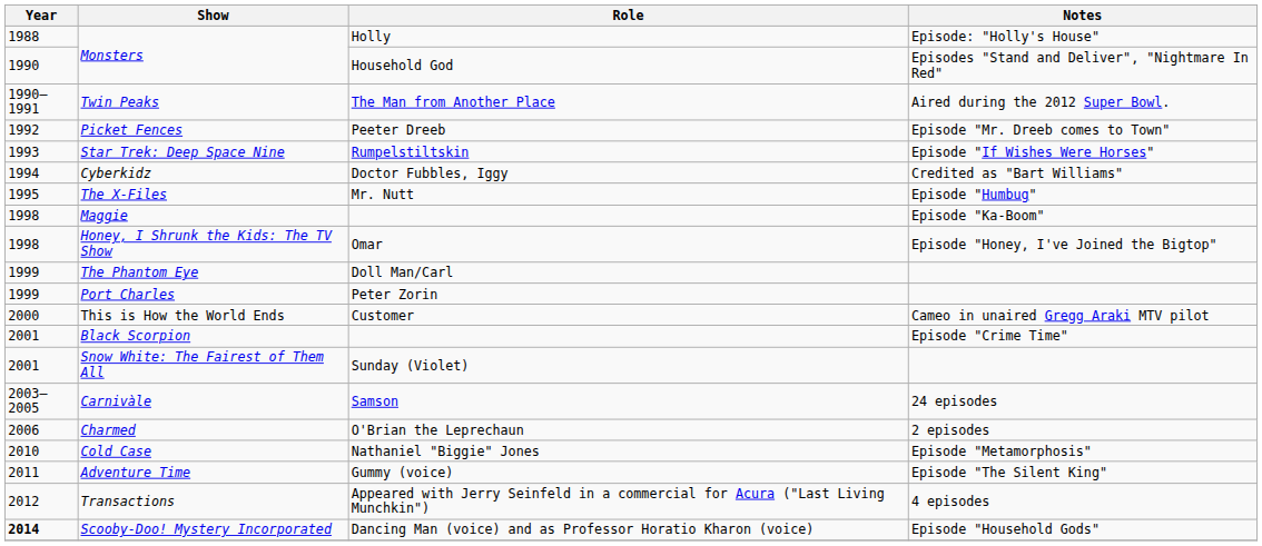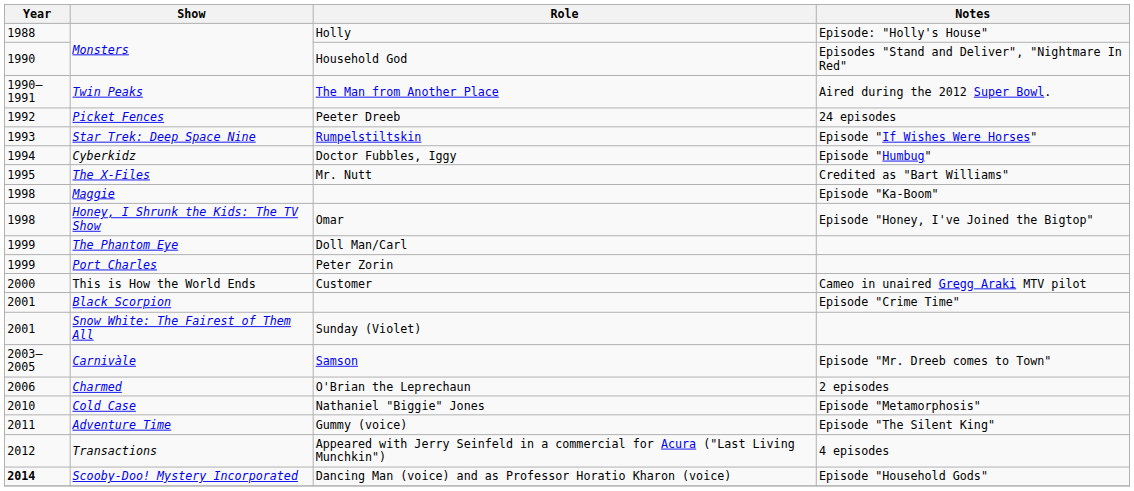 <table class="wikitable">
 <tr>
 <th>Year</th>
 <th>Show</th>
 <th>Role</th>
 <th>Notes</th>
 </tr>
 <tr>
 <td rowspan="1">1988</td>
 <td rowspan="2"><em><a href='#'>Monsters</a></em></td>
 <td>Holly</td>
 <td>Episode: "Holly's House"</td>
 </tr>
 <tr>
 <td rowspan="1">1990</td>
 <td>Household God</td>
 <td>Episodes "Stand and Deliver", "Nightmare In Red"</td>
 </tr>
 <tr>
 <td rowspan="1">1990–1991</td>
 <td><em><a href='#'>Twin Peaks</a></em></td>
 <td><a href='#'>The Man from Another Place</a></td>
 <td>Aired during the 2012 <a href='#'>Super Bowl</a>.</td>
 </tr>
 <tr>
 <td rowspan="1">1992</td>
 <td><em><a href='#'>Picket Fences</a></em></td>
 <td>Peeter Dreeb</td>
-<td>Episode "Mr. Dreeb comes to Town"</td>
+<td>24 episodes</td>
 </tr>
 <tr>
 <td rowspan="1">1993</td>
 <td><em><a href='#'>Star Trek: Deep Space Nine</a></em></td>
 <td><a href='#'>Rumpelstiltskin</a></td>
 <td>Episode "<a href='#'>If Wishes Were Horses</a>"</td>
 </tr>
 <tr>
 <td rowspan="1">1994</td>
 <td><em>Cyberkidz</em></td>
 <td>Doctor Fubbles, Iggy</td>
-<td>Credited as "Bart Williams"</td>
+<td>Episode "<a href='#'>Humbug</a>"</td>
 </tr>
 <tr>
 <td rowspan="1">1995</td>
 <td><em><a href='#'>The X-Files</a></em></td>
 <td>Mr. Nutt</td>
-<td>Episode "<a href='#'>Humbug</a>"</td>
+<td>Credited as "Bart Williams"</td>
 </tr>
 <tr>
 <td rowspan="1">1998</td>
 <td><em><a href='#'>Maggie</a></em></td>
 <td></td>
 <td>Episode "Ka-Boom"</td>
 </tr>
 <tr>
 <td rowspan="1">1998</td>
 <td><em><a href='#'>Honey, I Shrunk the Kids: The TV Show</a></em></td>
 <td>Omar</td>
 <td>Episode "Honey, I've Joined the Bigtop"</td>
 </tr>
 <tr>
 <td rowspan="1">1999</td>
 <td><em><a href='#'>The Phantom Eye</a></em></td>
 <td>Doll Man/Carl</td>
 <td></td>
 </tr>
 <tr>
 <td rowspan="1">1999</td>
 <td><em><a href='#'>Port Charles</a></em></td>
 <td>Peter Zorin</td>
 <td></td>
 </tr>
 <tr>
 <td>2000</td>
 <td>This is How the World Ends</td>
 <td>Customer</td>
 <td>Cameo in unaired <a href='#'>Gregg Araki</a> MTV pilot</td>
 </tr>
 <tr>
 <td rowspan="1">2001</td>
 <td><em><a href='#'>Black Scorpion</a></em></td>
 <td></td>
 <td>Episode "Crime Time"</td>
 </tr>
 <tr>
 <td rowspan="1">2001</td>
 <td><em><a href='#'>Snow White: The Fairest of Them All</a></em></td>
 <td>Sunday (Violet)</td>
 <td></td>
 </tr>
 <tr>
 <td rowspan="1">2003–2005</td>
 <td><em><a href='#'>Carnivàle</a></em></td>
 <td><a href='#'>Samson</a></td>
-<td>24 episodes</td>
+<td>Episode "Mr. Dreeb comes to Town"</td>
 </tr>
 <tr>
 <td rowspan="1">2006</td>
 <td><em><a href='#'>Charmed</a></em></td>
 <td>O'Brian the Leprechaun</td>
 <td>2 episodes</td>
 </tr>
 <tr>
 <td rowspan="1">2010</td>
 <td><em><a href='#'>Cold Case</a></em></td>
 <td>Nathaniel "Biggie" Jones</td>
 <td>Episode "Metamorphosis"</td>
 </tr>
 <tr>
 <td rowspan="1">2011</td>
 <td><em><a href='#'>Adventure Time</a></em></td>
 <td>Gummy (voice)</td>
 <td>Episode "The Silent King"</td>
 </tr>
 <tr>
 <td rowspan="1">2012</td>
 <td><em>Transactions</em></td>
 <td>Appeared with Jerry Seinfeld in a commercial for <a href='#'>Acura</a> ("Last Living Munchkin")</td>
 <td>4 episodes</td>
 </tr>
 <tr>
 <td rowspan="1"><strong>2014</strong></td>
 <td><em><a href='#'>Scooby-Doo! Mystery Incorporated</a> </em></td>
 <td>Dancing Man (voice) and as Professor Horatio Kharon (voice)</td>
 <td>Episode "Household Gods"</td>
 </tr>
 <tr>
 </tr>
 </table>
